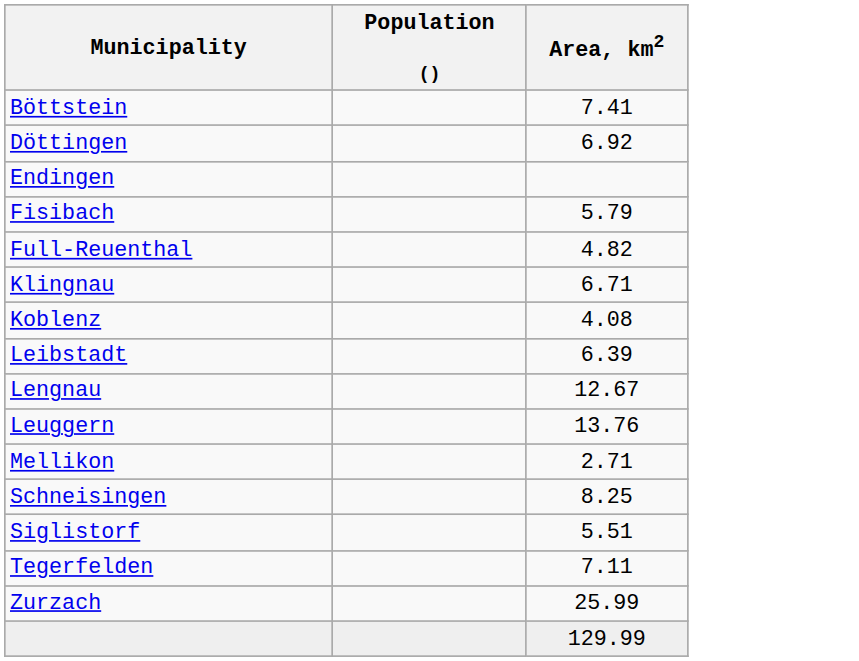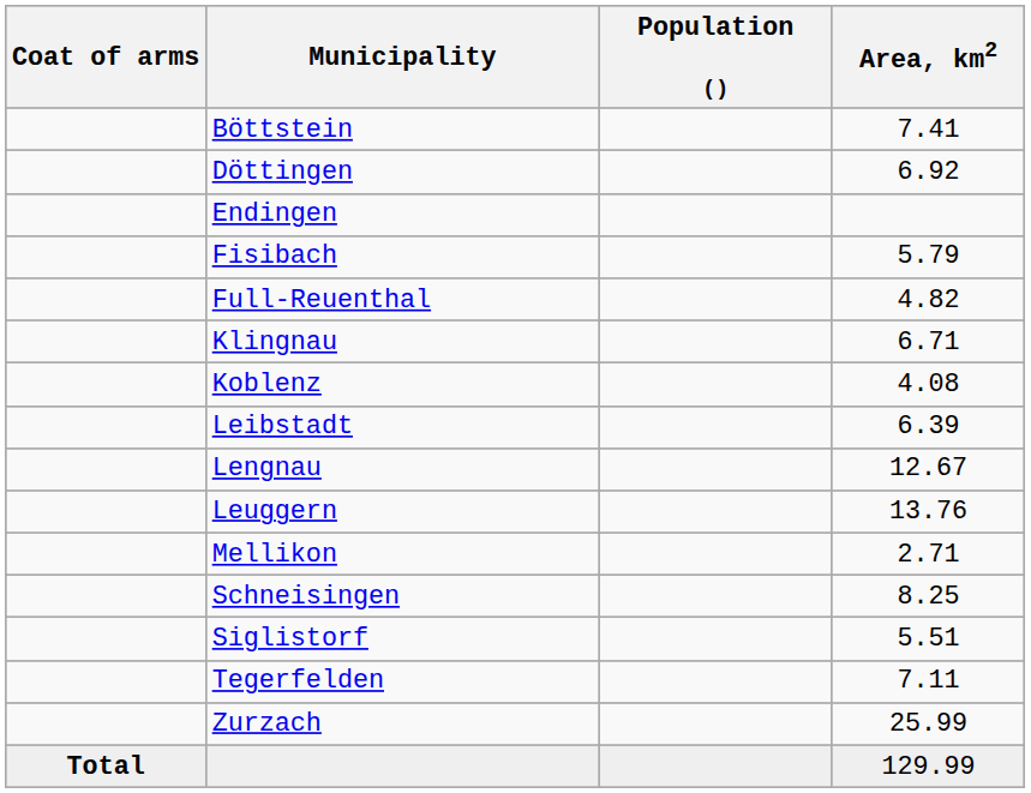 <table class="wikitable">
 <tr>
+<th>Coat of arms</th>
 <th width="190">Municipality</th>
 <th width="110">Population<br><small><br>()</small></th>
 <th width="90">Area, km<sup>2</sup></th>
 </tr>
 <tr>
+<td></td>
 <td><a href='#'>Böttstein</a></td>
 <td align="center"></td>
 <td align="center">7.41</td>
 </tr>
 <tr>
+<td></td>
 <td><a href='#'>Döttingen</a></td>
 <td align="center"></td>
 <td align="center">6.92</td>
 </tr>
 <tr>
+<td></td>
 <td><a href='#'>Endingen</a></td>
 <td align="center"></td>
 <td align="center"></td>
 </tr>
 <tr>
+<td></td>
 <td><a href='#'>Fisibach</a></td>
 <td align="center"></td>
 <td align="center">5.79</td>
 </tr>
 <tr>
+<td></td>
 <td><a href='#'>Full-Reuenthal</a></td>
 <td align="center"></td>
 <td align="center">4.82</td>
 </tr>
 <tr>
+<td></td>
 <td><a href='#'>Klingnau</a></td>
 <td align="center"></td>
 <td align="center">6.71</td>
 </tr>
 <tr>
+<td></td>
 <td><a href='#'>Koblenz</a></td>
 <td align="center"></td>
 <td align="center">4.08</td>
 </tr>
 <tr>
+<td></td>
 <td><a href='#'>Leibstadt</a></td>
 <td align="center"></td>
 <td align="center">6.39</td>
 </tr>
 <tr>
+<td></td>
 <td><a href='#'>Lengnau</a></td>
 <td align="center"></td>
 <td align="center">12.67</td>
 </tr>
 <tr>
+<td></td>
 <td><a href='#'>Leuggern</a></td>
 <td align="center"></td>
 <td align="center">13.76</td>
 </tr>
 <tr>
+<td></td>
 <td><a href='#'>Mellikon</a></td>
 <td align="center"></td>
 <td align="center">2.71</td>
 </tr>
 <tr>
+<td></td>
 <td><a href='#'>Schneisingen</a></td>
 <td align="center"></td>
 <td align="center">8.25</td>
 </tr>
 <tr>
+<td></td>
 <td><a href='#'>Siglistorf</a></td>
 <td align="center"></td>
 <td align="center">5.51</td>
 </tr>
 <tr>
+<td></td>
 <td><a href='#'>Tegerfelden</a></td>
 <td align="center"></td>
 <td align="center">7.11</td>
 </tr>
 <tr>
+<td></td>
 <td><a href='#'>Zurzach</a></td>
 <td align="center"></td>
 <td align="center">25.99</td>
 </tr>
 <tr>
+<td align=center bgcolor="#EFEFEF"><strong>Total</strong></td>
 <td bgcolor="#EFEFEF"></td>
 <td align="center" bgcolor="#EFEFEF"></td>
 <td align=center bgcolor="#EFEFEF">129.99</td>
 </tr>
 </table>
